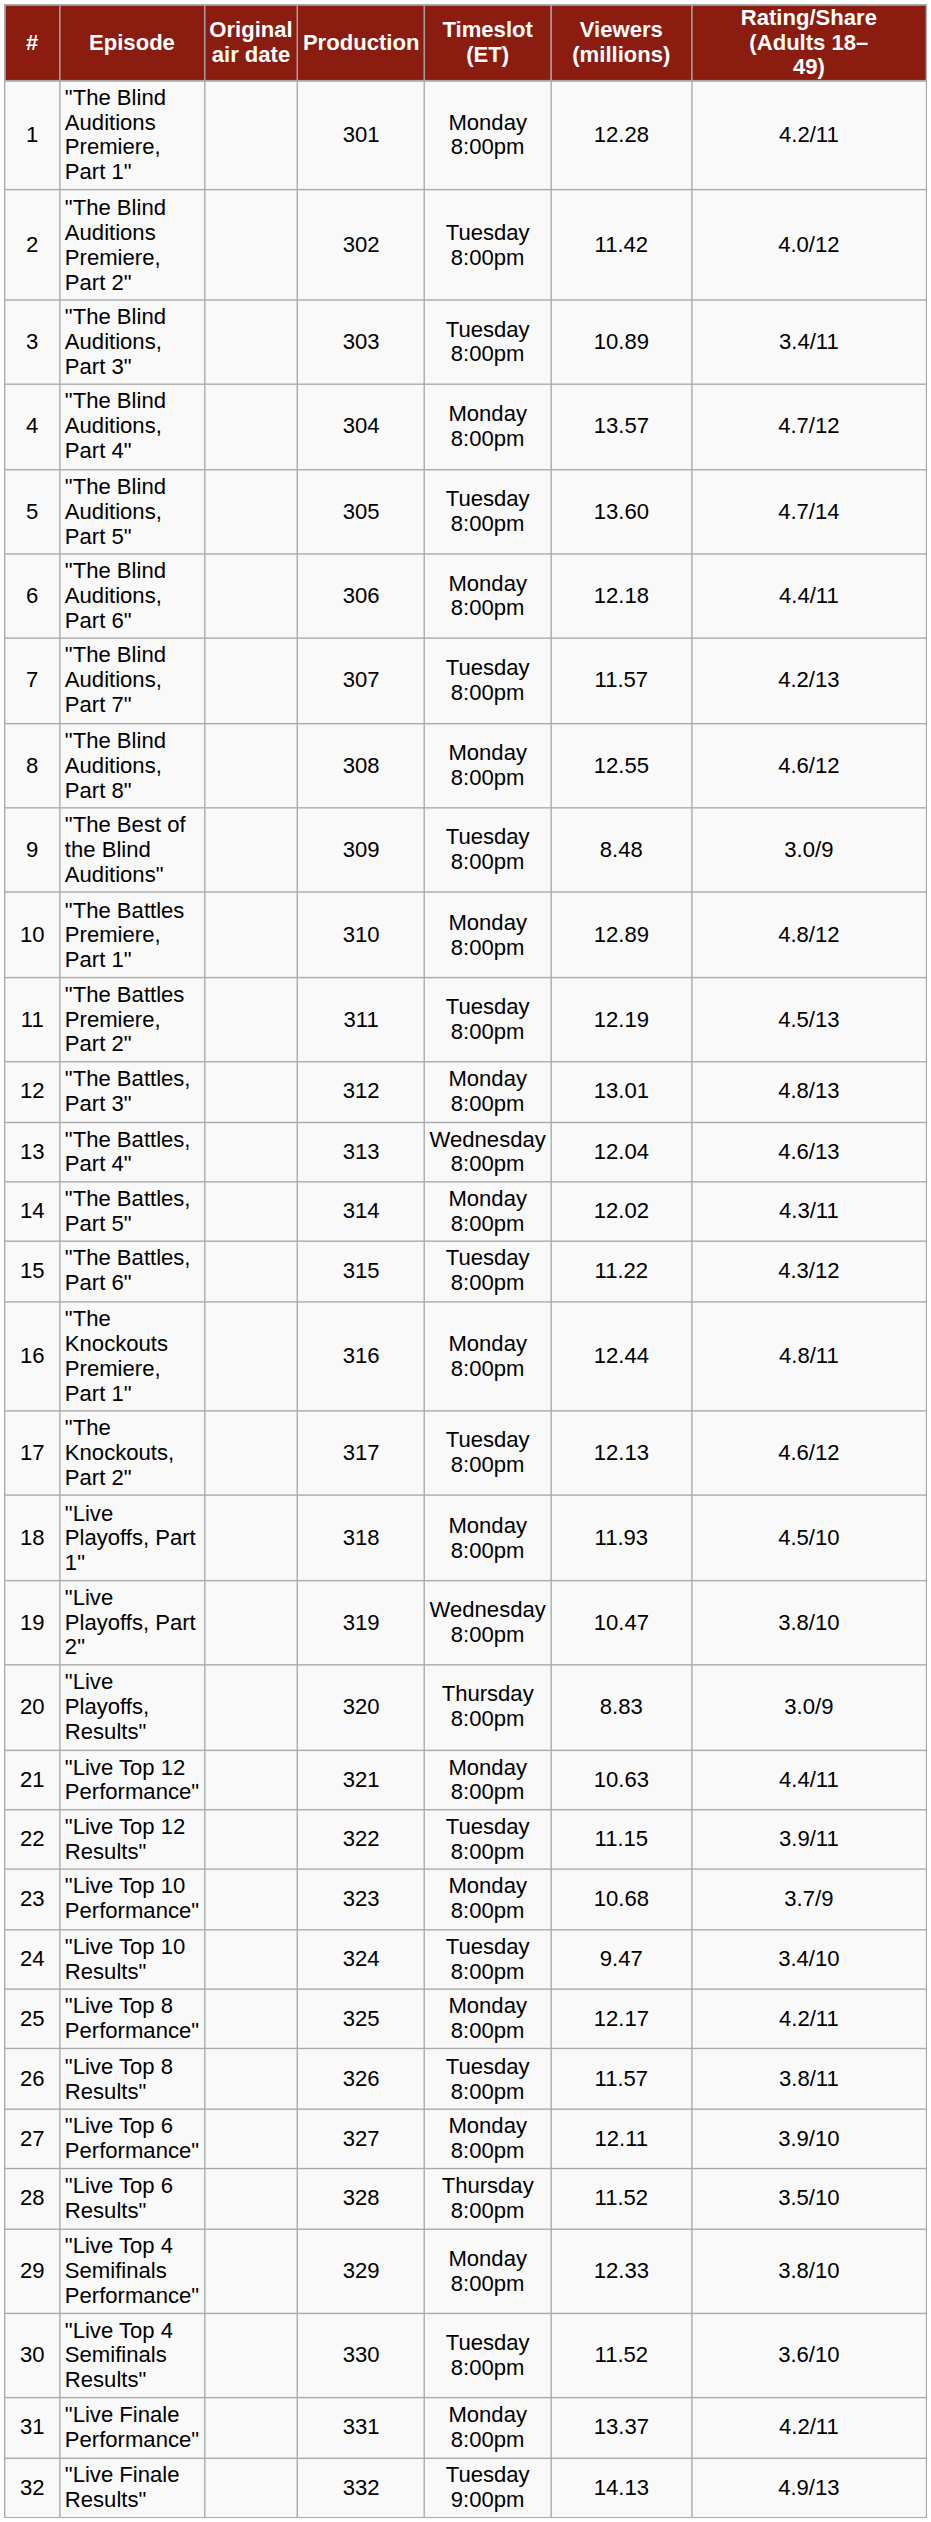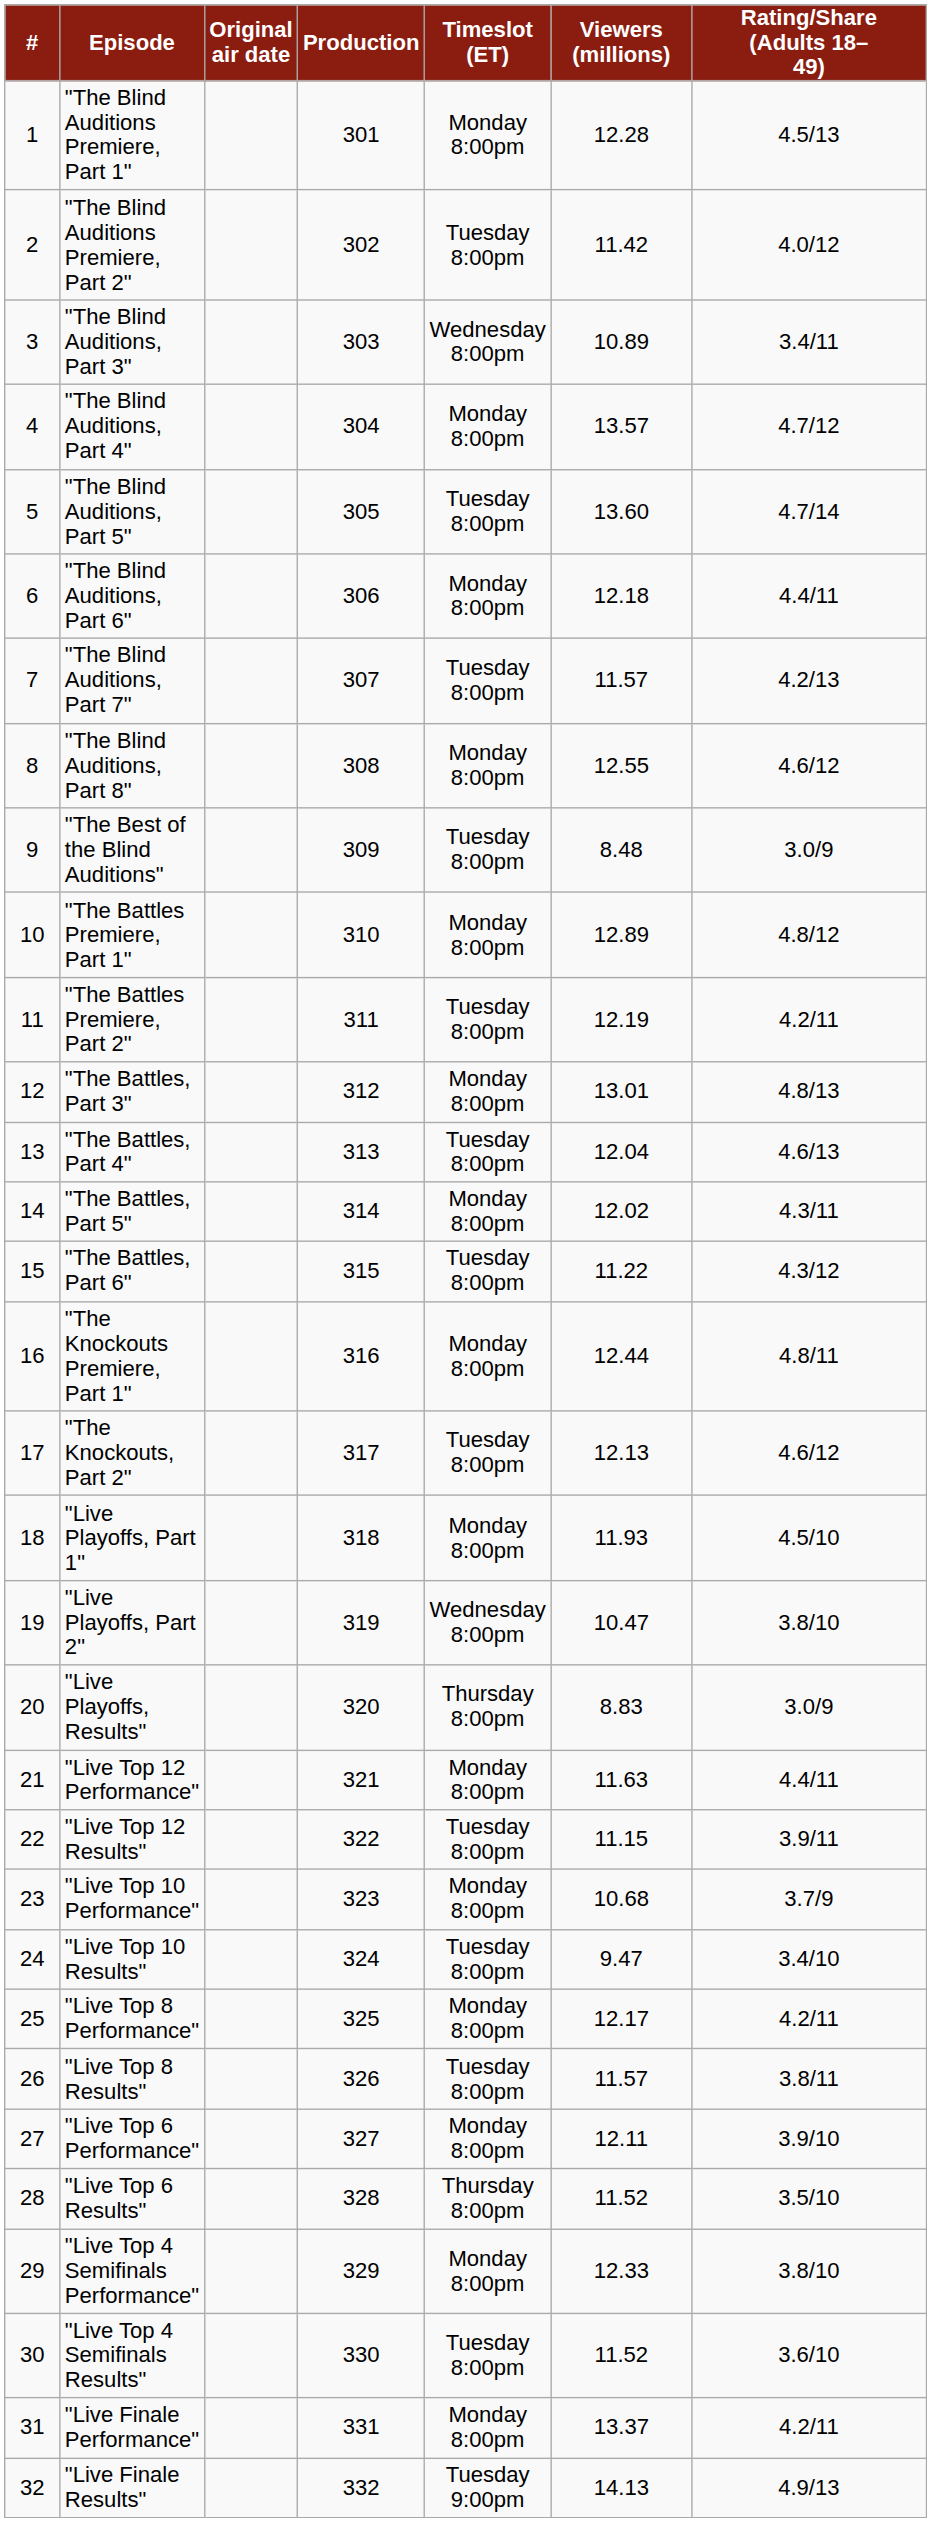 <table style="text-align:center;" class="wikitable">
 <tr>
 <th style="padding:0 15px; background:#8b1c10; color:#ffffff;">#</th>
 <th style="width:45%; background:#8b1c10; color:#ffffff;">Episode</th>
 <th style="width:20%; background:#8b1c10; color:#ffffff;">Original air date</th>
 <th style="width:15%; background:#8b1c10; color:#ffffff;">Production</th>
 <th style="width:20%; background:#8b1c10; color:#ffffff;">Timeslot (ET)</th>
 <th style="padding:0 15px; background:#8b1c10; color:#ffffff;">Viewers<br>(millions)</th>
 <th style="padding:0 35px; background:#8b1c10; color:#ffffff;">Rating/Share<br>(Adults 18–49)</th>
 </tr>
 <tr>
 <td>1</td>
 <td style="text-align:left">"The Blind Auditions Premiere, Part 1"</td>
 <td></td>
 <td>301</td>
 <td>Monday 8:00pm</td>
 <td>12.28</td>
-<td>4.2/11</td>
+<td>4.5/13</td>
 </tr>
 <tr>
 <td>2</td>
 <td style="text-align:left">"The Blind Auditions Premiere, Part 2"</td>
 <td></td>
 <td>302</td>
 <td>Tuesday 8:00pm</td>
 <td>11.42</td>
 <td>4.0/12</td>
 </tr>
 <tr>
 <td>3</td>
 <td style="text-align:left">"The Blind Auditions, Part 3"</td>
 <td></td>
 <td>303</td>
-<td>Tuesday 8:00pm</td>
+<td>Wednesday 8:00pm</td>
 <td>10.89</td>
 <td>3.4/11</td>
 </tr>
 <tr>
 <td>4</td>
 <td style="text-align:left">"The Blind Auditions, Part 4"</td>
 <td></td>
 <td>304</td>
 <td>Monday 8:00pm</td>
 <td>13.57</td>
 <td>4.7/12</td>
 </tr>
 <tr>
 <td>5</td>
 <td style="text-align:left">"The Blind Auditions, Part 5"</td>
 <td></td>
 <td>305</td>
 <td>Tuesday 8:00pm</td>
 <td>13.60</td>
 <td>4.7/14</td>
 </tr>
 <tr>
 <td>6</td>
 <td style="text-align:left">"The Blind Auditions, Part 6"</td>
 <td></td>
 <td>306</td>
 <td>Monday 8:00pm</td>
 <td>12.18</td>
 <td>4.4/11</td>
 </tr>
 <tr>
 <td>7</td>
 <td style="text-align:left">"The Blind Auditions, Part 7"</td>
 <td></td>
 <td>307</td>
 <td>Tuesday 8:00pm</td>
 <td>11.57</td>
 <td>4.2/13</td>
 </tr>
 <tr>
 <td>8</td>
 <td style="text-align:left">"The Blind Auditions, Part 8"</td>
 <td></td>
 <td>308</td>
 <td>Monday 8:00pm</td>
 <td>12.55</td>
 <td>4.6/12</td>
 </tr>
 <tr>
 <td>9</td>
 <td style="text-align:left">"The Best of the Blind Auditions"</td>
 <td></td>
 <td>309</td>
 <td>Tuesday 8:00pm</td>
 <td>8.48</td>
 <td>3.0/9</td>
 </tr>
 <tr>
 <td>10</td>
 <td style="text-align:left">"The Battles Premiere, Part 1"</td>
 <td></td>
 <td>310</td>
 <td>Monday 8:00pm</td>
 <td>12.89</td>
 <td>4.8/12</td>
 </tr>
 <tr>
 <td>11</td>
 <td style="text-align:left">"The Battles Premiere, Part 2"</td>
 <td></td>
 <td>311</td>
 <td>Tuesday 8:00pm</td>
 <td>12.19</td>
-<td>4.5/13</td>
+<td>4.2/11</td>
 </tr>
 <tr>
 <td>12</td>
 <td style="text-align:left">"The Battles, Part 3"</td>
 <td></td>
 <td>312</td>
 <td>Monday 8:00pm</td>
 <td>13.01</td>
 <td>4.8/13</td>
 </tr>
 <tr>
 <td>13</td>
 <td style="text-align:left">"The Battles, Part 4"</td>
 <td></td>
 <td>313</td>
-<td>Wednesday 8:00pm</td>
+<td>Tuesday 8:00pm</td>
 <td>12.04</td>
 <td>4.6/13</td>
 </tr>
 <tr>
 <td>14</td>
 <td style="text-align:left">"The Battles, Part 5"</td>
 <td></td>
 <td>314</td>
 <td>Monday 8:00pm</td>
 <td>12.02</td>
 <td>4.3/11</td>
 </tr>
 <tr>
 <td>15</td>
 <td style="text-align:left">"The Battles, Part 6"</td>
 <td></td>
 <td>315</td>
 <td>Tuesday 8:00pm</td>
 <td>11.22</td>
 <td>4.3/12</td>
 </tr>
 <tr>
 <td>16</td>
 <td style="text-align:left">"The Knockouts Premiere, Part 1"</td>
 <td></td>
 <td>316</td>
 <td>Monday 8:00pm</td>
 <td>12.44</td>
 <td>4.8/11</td>
 </tr>
 <tr>
 <td>17</td>
 <td style="text-align:left">"The Knockouts, Part 2"</td>
 <td></td>
 <td>317</td>
 <td>Tuesday 8:00pm</td>
 <td>12.13</td>
 <td>4.6/12</td>
 </tr>
 <tr>
 <td>18</td>
 <td style="text-align:left">"Live Playoffs, Part 1"</td>
 <td></td>
 <td>318</td>
 <td>Monday 8:00pm</td>
 <td>11.93</td>
 <td>4.5/10</td>
 </tr>
 <tr>
 <td>19</td>
 <td style="text-align:left">"Live Playoffs, Part 2"</td>
 <td></td>
 <td>319</td>
 <td>Wednesday 8:00pm</td>
 <td>10.47</td>
 <td>3.8/10</td>
 </tr>
 <tr>
 <td>20</td>
 <td style="text-align:left">"Live Playoffs, Results"</td>
 <td></td>
 <td>320</td>
 <td>Thursday 8:00pm</td>
 <td>8.83</td>
 <td>3.0/9</td>
 </tr>
 <tr>
 <td>21</td>
 <td style="text-align:left">"Live Top 12 Performance"</td>
 <td></td>
 <td>321</td>
 <td>Monday 8:00pm</td>
-<td>10.63</td>
+<td>11.63</td>
 <td>4.4/11</td>
 </tr>
 <tr>
 <td>22</td>
 <td style="text-align:left">"Live Top 12 Results"</td>
 <td></td>
 <td>322</td>
 <td>Tuesday 8:00pm</td>
 <td>11.15</td>
 <td>3.9/11</td>
 </tr>
 <tr>
 <td>23</td>
 <td style="text-align:left">"Live Top 10 Performance"</td>
 <td></td>
 <td>323</td>
 <td>Monday 8:00pm</td>
 <td>10.68</td>
 <td>3.7/9</td>
 </tr>
 <tr>
 <td>24</td>
 <td style="text-align:left">"Live Top 10 Results"</td>
 <td></td>
 <td>324</td>
 <td>Tuesday 8:00pm</td>
 <td>9.47</td>
 <td>3.4/10</td>
 </tr>
 <tr>
 <td>25</td>
 <td style="text-align:left">"Live Top 8 Performance"</td>
 <td></td>
 <td>325</td>
 <td>Monday 8:00pm</td>
 <td>12.17</td>
 <td>4.2/11</td>
 </tr>
 <tr>
 <td>26</td>
 <td style="text-align:left">"Live Top 8 Results"</td>
 <td></td>
 <td>326</td>
 <td>Tuesday 8:00pm</td>
 <td>11.57</td>
 <td>3.8/11</td>
 </tr>
 <tr>
 <td>27</td>
 <td style="Text-align:left">"Live Top 6 Performance"</td>
 <td></td>
 <td>327</td>
 <td>Monday 8:00pm</td>
 <td>12.11</td>
 <td>3.9/10</td>
 </tr>
 <tr>
 <td>28</td>
 <td style="Text-align:left">"Live Top 6 Results"</td>
 <td></td>
 <td>328</td>
 <td>Thursday 8:00pm</td>
 <td>11.52</td>
 <td>3.5/10</td>
 </tr>
 <tr>
 <td>29</td>
 <td style="Text-align:left">"Live Top 4 Semifinals Performance"</td>
 <td></td>
 <td>329</td>
 <td>Monday 8:00pm</td>
 <td>12.33</td>
 <td>3.8/10</td>
 </tr>
 <tr>
 <td>30</td>
 <td style="Text-align:left">"Live Top 4 Semifinals Results"</td>
 <td></td>
 <td>330</td>
 <td>Tuesday 8:00pm</td>
 <td>11.52</td>
 <td>3.6/10</td>
 </tr>
 <tr>
 <td>31</td>
 <td style="Text-align:left">"Live Finale Performance"</td>
 <td></td>
 <td>331</td>
 <td>Monday 8:00pm</td>
 <td>13.37</td>
 <td>4.2/11</td>
 </tr>
 <tr>
 <td>32</td>
 <td style="Text-align:left">"Live Finale Results"</td>
 <td></td>
 <td>332</td>
 <td>Tuesday 9:00pm</td>
 <td>14.13</td>
 <td>4.9/13</td>
 </tr>
 </table>
